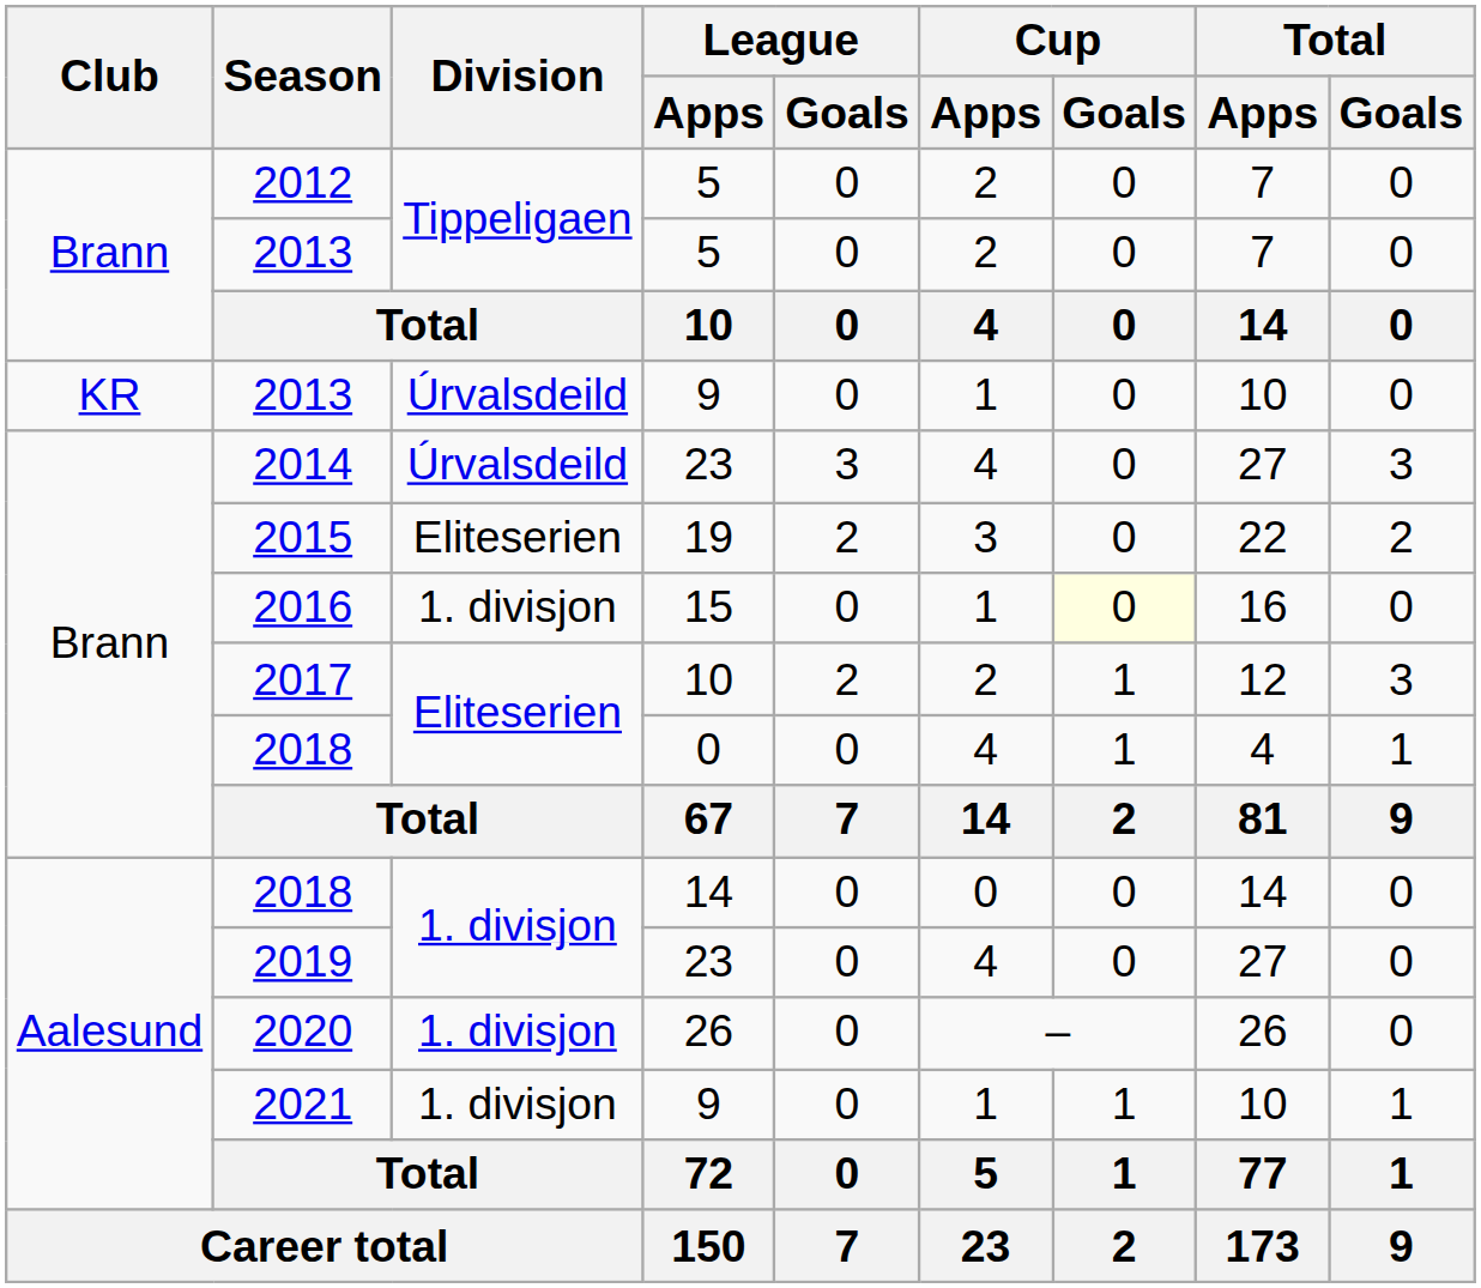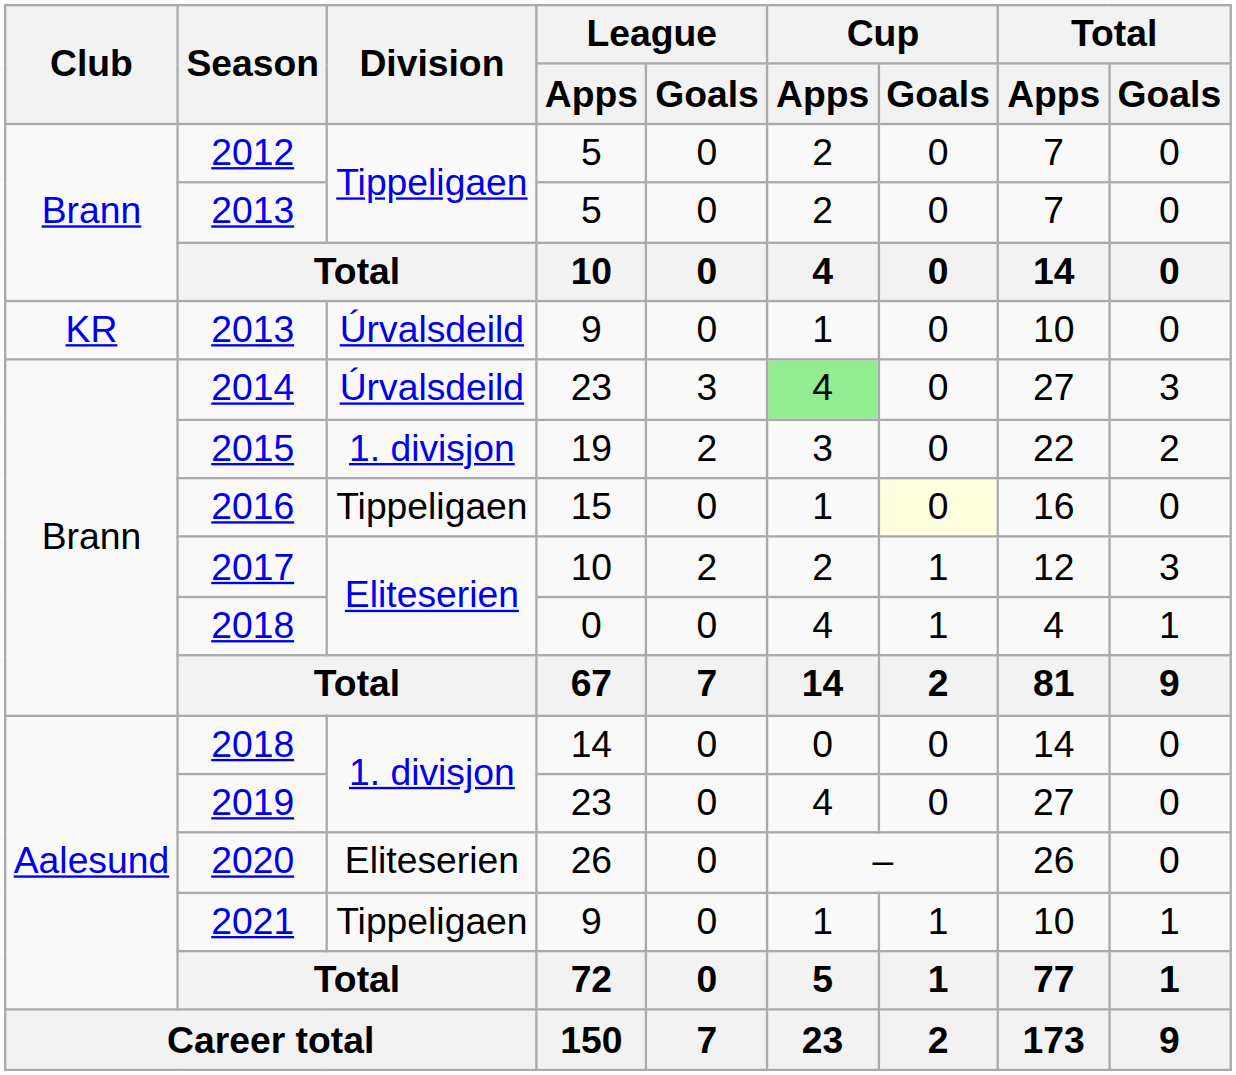 <table class="wikitable" style="text-align: center;">
 <tr>
 <th rowspan="2">Club</th>
 <th rowspan="2">Season</th>
 <th rowspan="2">Division</th>
 <th colspan="2">League</th>
 <th colspan="2">Cup</th>
 <th colspan="2">Total</th>
 </tr>
 <tr>
 <th>Apps</th>
 <th>Goals</th>
 <th>Apps</th>
 <th>Goals</th>
 <th>Apps</th>
 <th>Goals</th>
 </tr>
 <tr>
 <td rowspan="3" valign="center"><a href='#'>Brann</a></td>
 <td><a href='#'>2012</a></td>
 <td rowspan="2" valign="center"><a href='#'>Tippeligaen</a></td>
 <td>5</td>
 <td>0</td>
 <td>2</td>
 <td>0</td>
 <td>7</td>
 <td>0</td>
 </tr>
 <tr>
 <td><a href='#'>2013</a></td>
 <td>5</td>
 <td>0</td>
 <td>2</td>
 <td>0</td>
 <td>7</td>
 <td>0</td>
 </tr>
 <tr>
 <th colspan="2">Total</th>
 <th>10</th>
 <th>0</th>
 <th>4</th>
 <th>0</th>
 <th>14</th>
 <th>0</th>
 </tr>
 <tr>
 <td rowspan="1" valign="center"><a href='#'>KR</a></td>
 <td><a href='#'>2013</a></td>
 <td rowspan="1" valign="center"><a href='#'>Úrvalsdeild</a></td>
 <td>9</td>
 <td>0</td>
 <td>1</td>
 <td>0</td>
 <td>10</td>
 <td>0</td>
 </tr>
 <tr>
 <td rowspan="6" valign="center">Brann</td>
 <td><a href='#'>2014</a></td>
 <td rowspan="1" valign="center"><a href='#'>Úrvalsdeild</a></td>
 <td>23</td>
 <td>3</td>
-<td>4</td>
+<td style="background: lightgreen;">4</td>
 <td>0</td>
 <td>27</td>
 <td>3</td>
 </tr>
 <tr>
 <td><a href='#'>2015</a></td>
-<td>Eliteserien</td>
+<td rowspan="1" valign="center"><a href='#'>1. divisjon</a></td>
 <td>19</td>
 <td>2</td>
 <td>3</td>
 <td>0</td>
 <td>22</td>
 <td>2</td>
 </tr>
 <tr>
 <td><a href='#'>2016</a></td>
-<td>1. divisjon</td>
+<td rowspan="1" valign="center">Tippeligaen</td>
 <td>15</td>
 <td>0</td>
 <td>1</td>
 <td style="background: lightyellow;">0</td>
 <td>16</td>
 <td>0</td>
 </tr>
 <tr>
 <td><a href='#'>2017</a></td>
 <td rowspan="2" valign="center"><a href='#'>Eliteserien</a></td>
 <td>10</td>
 <td>2</td>
 <td>2</td>
 <td>1</td>
 <td>12</td>
 <td>3</td>
 </tr>
 <tr>
 <td><a href='#'>2018</a></td>
 <td>0</td>
 <td>0</td>
 <td>4</td>
 <td>1</td>
 <td>4</td>
 <td>1</td>
 </tr>
 <tr>
 <th colspan="2">Total</th>
 <th>67</th>
 <th>7</th>
 <th>14</th>
 <th>2</th>
 <th>81</th>
 <th>9</th>
 </tr>
 <tr>
 <td rowspan="5" valign="center"><a href='#'>Aalesund</a></td>
 <td><a href='#'>2018</a></td>
 <td rowspan="2" valign="center"><a href='#'>1. divisjon</a></td>
 <td>14</td>
 <td>0</td>
 <td>0</td>
 <td>0</td>
 <td>14</td>
 <td>0</td>
 </tr>
 <tr>
 <td><a href='#'>2019</a></td>
 <td>23</td>
 <td>0</td>
 <td>4</td>
 <td>0</td>
 <td>27</td>
 <td>0</td>
 </tr>
 <tr>
 <td><a href='#'>2020</a></td>
-<td rowspan="1" valign="center"><a href='#'>1. divisjon</a></td>
+<td>Eliteserien</td>
 <td>26</td>
 <td>0</td>
 <td colspan=2>–</td>
 <td>26</td>
 <td>0</td>
 </tr>
 <tr>
 <td><a href='#'>2021</a></td>
-<td>1. divisjon</td>
+<td rowspan="1" valign="center">Tippeligaen</td>
 <td>9</td>
 <td>0</td>
 <td>1</td>
 <td>1</td>
 <td>10</td>
 <td>1</td>
 </tr>
 <tr>
 <th colspan="2">Total</th>
 <th>72</th>
 <th>0</th>
 <th>5</th>
 <th>1</th>
 <th>77</th>
 <th>1</th>
 </tr>
 <tr>
 <th colspan="3">Career total</th>
 <th>150</th>
 <th>7</th>
 <th>23</th>
 <th>2</th>
 <th>173</th>
 <th>9</th>
 </tr>
 </table>
